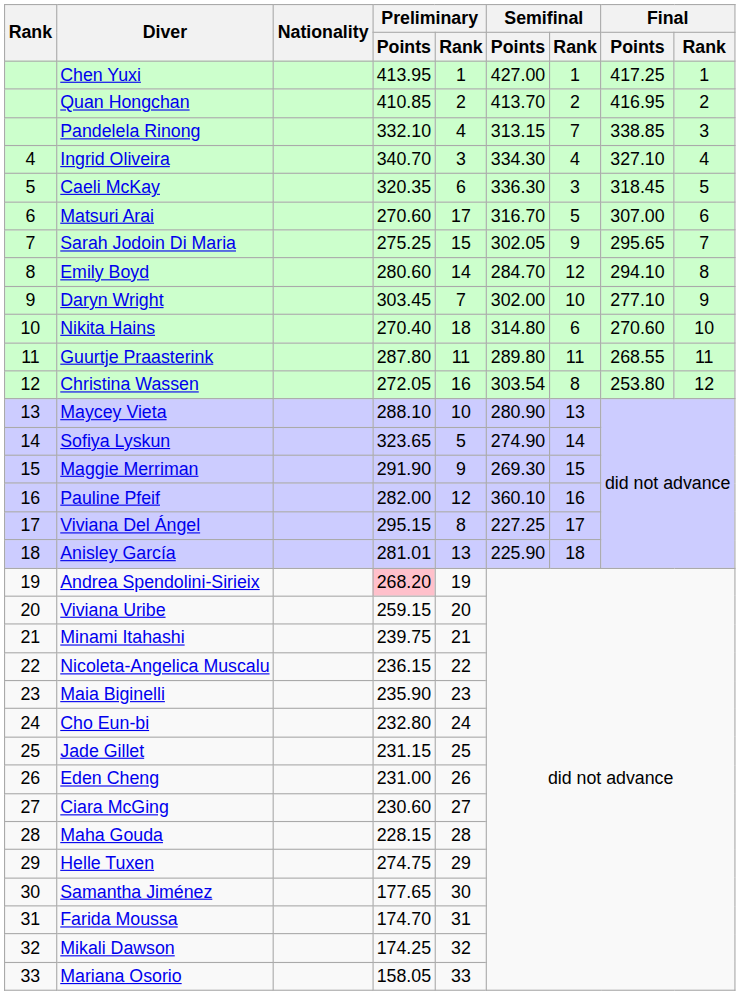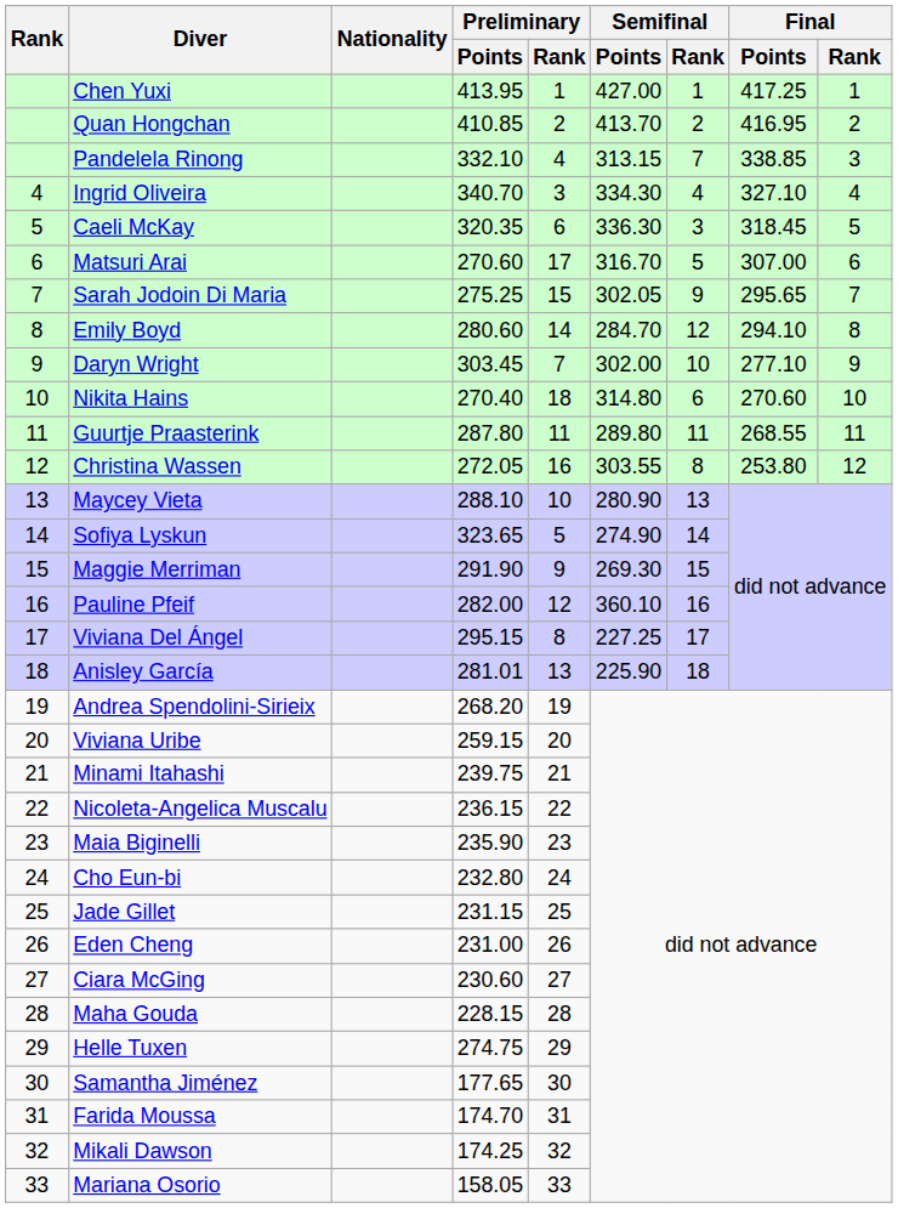 <table class="wikitable sortable" style="text-align:center">
 <tr>
 <th rowspan=2>Rank</th>
 <th rowspan=2>Diver</th>
 <th rowspan=2>Nationality</th>
 <th colspan=2>Preliminary</th>
 <th colspan=2>Semifinal</th>
 <th colspan=2>Final</th>
 </tr>
 <tr>
 <th>Points</th>
 <th>Rank</th>
 <th>Points</th>
 <th>Rank</th>
 <th>Points</th>
 <th>Rank</th>
 </tr>
 <tr bgcolor=ccffcc>
 <td></td>
 <td align=left><a href='#'>Chen Yuxi</a></td>
 <td align=left></td>
 <td>413.95</td>
 <td>1</td>
 <td>427.00</td>
 <td>1</td>
 <td>417.25</td>
 <td>1</td>
 </tr>
 <tr bgcolor=ccffcc>
 <td></td>
 <td align=left><a href='#'>Quan Hongchan</a></td>
 <td align=left></td>
 <td>410.85</td>
 <td>2</td>
 <td>413.70</td>
 <td>2</td>
 <td>416.95</td>
 <td>2</td>
 </tr>
 <tr bgcolor=ccffcc>
 <td></td>
 <td align=left><a href='#'>Pandelela Rinong</a></td>
 <td align=left></td>
 <td>332.10</td>
 <td>4</td>
 <td>313.15</td>
 <td>7</td>
 <td>338.85</td>
 <td>3</td>
 </tr>
 <tr bgcolor=ccffcc>
 <td>4</td>
 <td align=left><a href='#'>Ingrid Oliveira</a></td>
 <td align=left></td>
 <td>340.70</td>
 <td>3</td>
 <td>334.30</td>
 <td>4</td>
 <td>327.10</td>
 <td>4</td>
 </tr>
 <tr bgcolor=ccffcc>
 <td>5</td>
 <td align=left><a href='#'>Caeli McKay</a></td>
 <td align=left></td>
 <td>320.35</td>
 <td>6</td>
 <td>336.30</td>
 <td>3</td>
 <td>318.45</td>
 <td>5</td>
 </tr>
 <tr bgcolor=ccffcc>
 <td>6</td>
 <td align=left><a href='#'>Matsuri Arai</a></td>
 <td align=left></td>
 <td>270.60</td>
 <td>17</td>
 <td>316.70</td>
 <td>5</td>
 <td>307.00</td>
 <td>6</td>
 </tr>
 <tr bgcolor=ccffcc>
 <td>7</td>
 <td align=left><a href='#'>Sarah Jodoin Di Maria</a></td>
 <td align=left></td>
 <td>275.25</td>
 <td>15</td>
 <td>302.05</td>
 <td>9</td>
 <td>295.65</td>
 <td>7</td>
 </tr>
 <tr bgcolor=ccffcc>
 <td>8</td>
 <td align=left><a href='#'>Emily Boyd</a></td>
 <td align=left></td>
 <td>280.60</td>
 <td>14</td>
 <td>284.70</td>
 <td>12</td>
 <td>294.10</td>
 <td>8</td>
 </tr>
 <tr bgcolor=ccffcc>
 <td>9</td>
 <td align=left><a href='#'>Daryn Wright</a></td>
 <td align=left></td>
 <td>303.45</td>
 <td>7</td>
 <td>302.00</td>
 <td>10</td>
 <td>277.10</td>
 <td>9</td>
 </tr>
 <tr bgcolor=ccffcc>
 <td>10</td>
 <td align=left><a href='#'>Nikita Hains</a></td>
 <td align=left></td>
 <td>270.40</td>
 <td>18</td>
 <td>314.80</td>
 <td>6</td>
 <td>270.60</td>
 <td>10</td>
 </tr>
 <tr bgcolor=ccffcc>
 <td>11</td>
 <td align=left><a href='#'>Guurtje Praasterink</a></td>
 <td align="left"></td>
 <td>287.80</td>
 <td>11</td>
 <td>289.80</td>
 <td>11</td>
 <td>268.55</td>
 <td>11</td>
 </tr>
 <tr bgcolor=ccffcc>
 <td>12</td>
 <td align=left><a href='#'>Christina Wassen</a></td>
 <td align=left></td>
 <td>272.05</td>
 <td>16</td>
-<td>303.54</td>
+<td>303.55</td>
 <td>8</td>
 <td>253.80</td>
 <td>12</td>
 </tr>
 <tr bgcolor=ccccff>
 <td>13</td>
 <td align=left><a href='#'>Maycey Vieta</a></td>
 <td align=left></td>
 <td>288.10</td>
 <td>10</td>
 <td>280.90</td>
 <td>13</td>
 <td colspan=2 rowspan=6>did not advance</td>
 </tr>
 <tr bgcolor=ccccff>
 <td>14</td>
 <td align=left><a href='#'>Sofiya Lyskun</a></td>
 <td align=left></td>
 <td>323.65</td>
 <td>5</td>
 <td>274.90</td>
 <td>14</td>
 </tr>
 <tr bgcolor=ccccff>
 <td>15</td>
 <td align=left><a href='#'>Maggie Merriman</a></td>
 <td align=left></td>
 <td>291.90</td>
 <td>9</td>
 <td>269.30</td>
 <td>15</td>
 </tr>
 <tr bgcolor=ccccff>
 <td>16</td>
 <td align=left><a href='#'>Pauline Pfeif</a></td>
 <td align=left></td>
 <td>282.00</td>
 <td>12</td>
 <td>360.10</td>
 <td>16</td>
 </tr>
 <tr bgcolor=ccccff>
 <td>17</td>
 <td align=left><a href='#'>Viviana Del Ángel</a></td>
 <td align=left></td>
 <td>295.15</td>
 <td>8</td>
 <td>227.25</td>
 <td>17</td>
 </tr>
 <tr bgcolor=ccccff>
 <td>18</td>
 <td align=left><a href='#'>Anisley García</a></td>
 <td align=left></td>
 <td>281.01</td>
 <td>13</td>
 <td>225.90</td>
 <td>18</td>
 </tr>
 <tr>
 <td>19</td>
 <td align=left><a href='#'>Andrea Spendolini-Sirieix</a></td>
 <td align=left></td>
-<td style="background: pink;">268.20</td>
+<td>268.20</td>
 <td>19</td>
 <td rowspan=15 colspan=4>did not advance</td>
 </tr>
 <tr>
 <td>20</td>
 <td align=left><a href='#'>Viviana Uribe</a></td>
 <td align=left></td>
 <td>259.15</td>
 <td>20</td>
 </tr>
 <tr>
 <td>21</td>
 <td align=left><a href='#'>Minami Itahashi</a></td>
 <td align=left></td>
 <td>239.75</td>
 <td>21</td>
 </tr>
 <tr>
 <td>22</td>
 <td align=left><a href='#'>Nicoleta-Angelica Muscalu</a></td>
 <td align=left></td>
 <td>236.15</td>
 <td>22</td>
 </tr>
 <tr>
 <td>23</td>
 <td align=left><a href='#'>Maia Biginelli</a></td>
 <td align=left></td>
 <td>235.90</td>
 <td>23</td>
 </tr>
 <tr>
 <td>24</td>
 <td align=left><a href='#'>Cho Eun-bi</a></td>
 <td align=left></td>
 <td>232.80</td>
 <td>24</td>
 </tr>
 <tr>
 <td>25</td>
 <td align=left><a href='#'>Jade Gillet</a></td>
 <td align=left></td>
 <td>231.15</td>
 <td>25</td>
 </tr>
 <tr>
 <td>26</td>
 <td align=left><a href='#'>Eden Cheng</a></td>
 <td align=left></td>
 <td>231.00</td>
 <td>26</td>
 </tr>
 <tr>
 <td>27</td>
 <td align=left><a href='#'>Ciara McGing</a></td>
 <td align=left></td>
 <td>230.60</td>
 <td>27</td>
 </tr>
 <tr>
 <td>28</td>
 <td align=left><a href='#'>Maha Gouda</a></td>
 <td align=left></td>
 <td>228.15</td>
 <td>28</td>
 </tr>
 <tr>
 <td>29</td>
 <td align=left><a href='#'>Helle Tuxen</a></td>
 <td align=left></td>
 <td>274.75</td>
 <td>29</td>
 </tr>
 <tr>
 <td>30</td>
 <td align=left><a href='#'>Samantha Jiménez</a></td>
 <td align=left></td>
 <td>177.65</td>
 <td>30</td>
 </tr>
 <tr>
 <td>31</td>
 <td align=left><a href='#'>Farida Moussa</a></td>
 <td align=left></td>
 <td>174.70</td>
 <td>31</td>
 </tr>
 <tr>
 <td>32</td>
 <td align=left><a href='#'>Mikali Dawson</a></td>
 <td align=left></td>
 <td>174.25</td>
 <td>32</td>
 </tr>
 <tr>
 <td>33</td>
 <td align=left><a href='#'>Mariana Osorio</a></td>
 <td align=left></td>
 <td>158.05</td>
 <td>33</td>
 </tr>
 </table>
